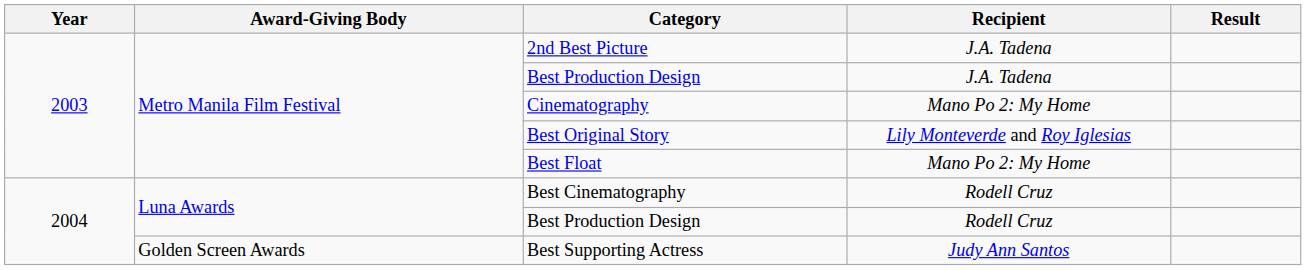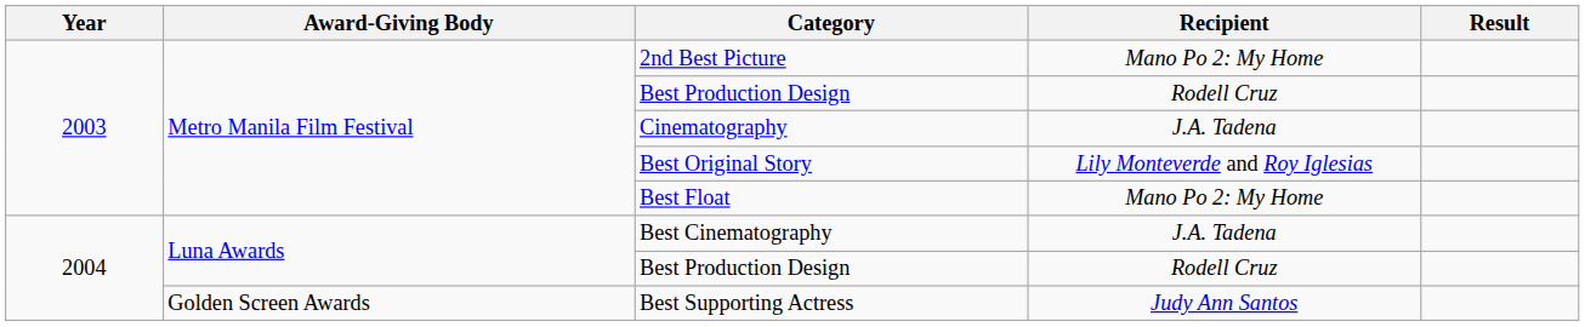 <table | width="90%" class="wikitable sortable">
 <tr>
 <th width="10%">Year</th>
 <th width="30%">Award-Giving Body</th>
 <th width="25%">Category</th>
 <th width="25%">Recipient</th>
 <th width="10%">Result</th>
 </tr>
 <tr>
 <td rowspan="5" align="center"><a href='#'>2003</a></td>
 <td rowspan="5" align="left"><a href='#'>Metro Manila Film Festival</a></td>
 <td align="left"><a href='#'>2nd Best Picture</a></td>
-<td align="center"><em>J.A. Tadena</em></td>
+<td align="center"><em>Mano Po 2: My Home</em></td>
 <td></td>
 </tr>
 <tr>
 <td align="left"><a href='#'>Best Production Design</a></td>
-<td align="center"><em>J.A. Tadena</em></td>
+<td align="center"><em>Rodell Cruz</em></td>
 <td></td>
 </tr>
 <tr>
 <td align="left"><a href='#'>Cinematography</a></td>
-<td align="center"><em>Mano Po 2: My Home</em></td>
+<td align="center"><em>J.A. Tadena</em></td>
 <td></td>
 </tr>
 <tr>
 <td align="left"><a href='#'>Best Original Story</a></td>
 <td align="center"><em><a href='#'>Lily Monteverde</a></em> and <em><a href='#'>Roy Iglesias</a></em></td>
 <td></td>
 </tr>
 <tr>
 <td align="left"><a href='#'>Best Float</a></td>
 <td align="center"><em>Mano Po 2: My Home</em></td>
 <td></td>
 </tr>
 <tr>
 <td rowspan="4" align="center">2004</td>
 <td rowspan="2" align="left"><a href='#'>Luna Awards</a></td>
 <td align="left">Best Cinematography</td>
-<td align="center"><em>Rodell Cruz</em></td>
+<td align="center"><em>J.A. Tadena</em></td>
 <td></td>
 </tr>
 <tr>
 <td align="left">Best Production Design</td>
 <td align="center"><em>Rodell Cruz</em></td>
 <td></td>
 </tr>
 <tr>
 <td align="left">Golden Screen Awards</td>
 <td align="left">Best Supporting Actress</td>
 <td align="center"><em><a href='#'>Judy Ann Santos</a></em></td>
 <td></td>
 </tr>
 </table>
